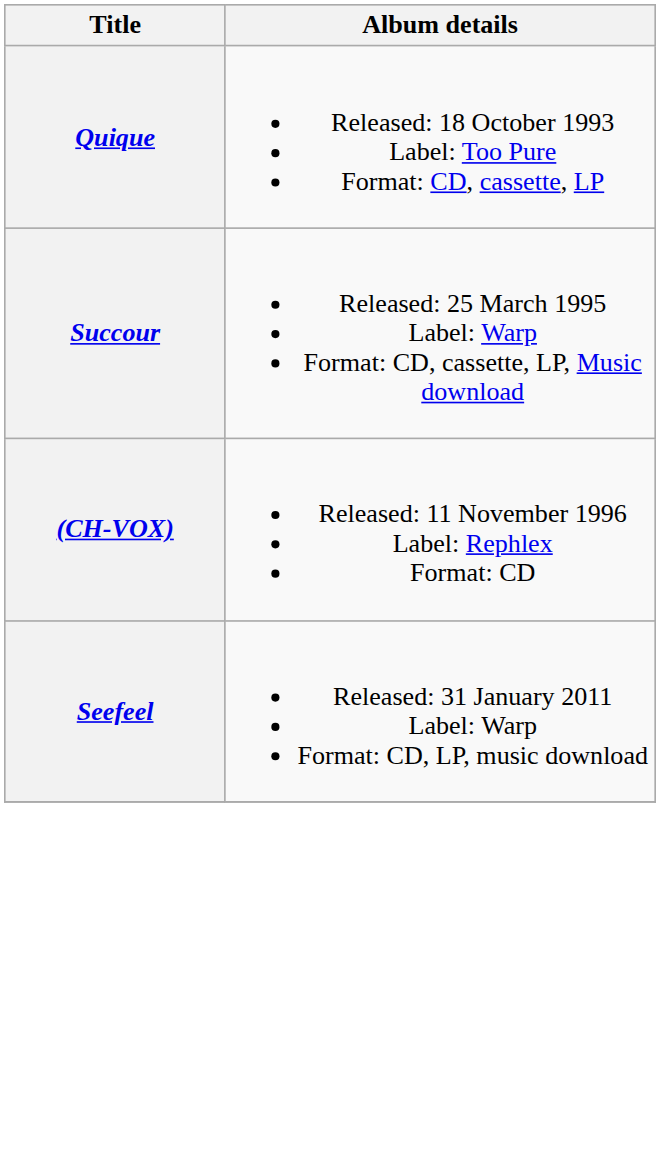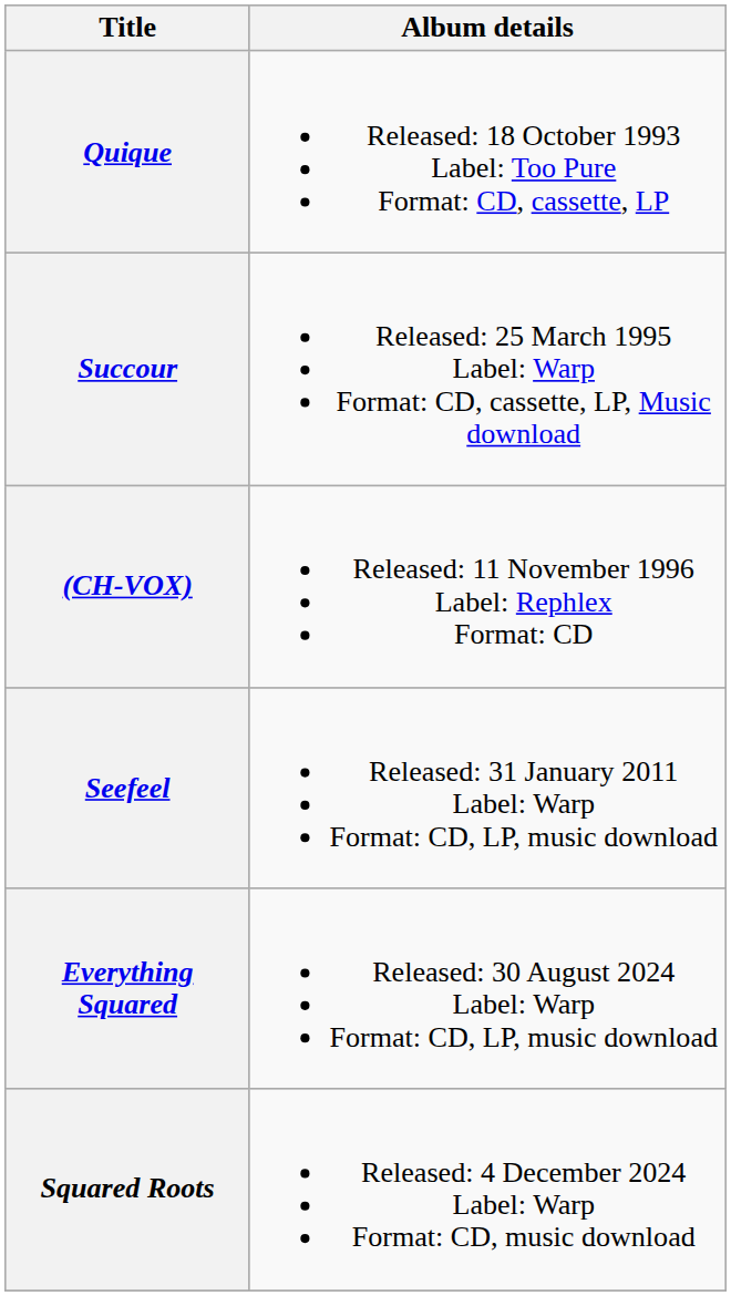 <table class="wikitable plainrowheaders" style="text-align:center;" border="1">
 <tr>
 <th scope="col" style="width:8em;">Title</th>
 <th scope="col" style="width:16em;">Album details</th>
 </tr>
 <tr>
 <th scope="row"><em><a href='#'>Quique</a></em></th>
 <td><br><ul><li>Released: 18 October 1993</li><li>Label: <a href='#'>Too Pure</a></li><li>Format: <a href='#'>CD</a>, <a href='#'>cassette</a>, <a href='#'>LP</a></li></ul></td>
 </tr>
 <tr>
 <th scope="row"><em><a href='#'>Succour</a></em></th>
 <td><br><ul><li>Released: 25 March 1995</li><li>Label: <a href='#'>Warp</a></li><li>Format: CD, cassette, LP, <a href='#'>Music download</a></li></ul></td>
 </tr>
 <tr>
 <th scope="row"><em><a href='#'>(CH-VOX)</a></em></th>
 <td><br><ul><li>Released: 11 November 1996</li><li>Label: <a href='#'>Rephlex</a></li><li>Format: CD</li></ul></td>
 </tr>
 <tr>
 <th scope="row"><em><a href='#'>Seefeel</a></em></th>
 <td><br><ul><li>Released: 31 January 2011</li><li>Label: Warp</li><li>Format: CD, LP, music download</li></ul></td>
 </tr>
 <tr>
+<th scope="row"><em><a href='#'>Everything Squared</a></em></th>
+<td><br><ul><li>Released: 30 August 2024</li><li>Label: Warp</li><li>Format: CD, LP, music download</li></ul></td>
+</tr>
+<tr>
+<th scope="row"><em>Squared Roots</em></th>
+<td><br><ul><li>Released: 4 December 2024</li><li>Label: Warp</li><li>Format: CD, music download</li></ul></td>
+</tr>
+<tr>
 </tr>
 </table>
